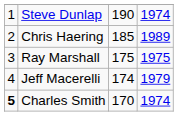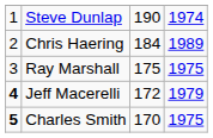 <table class="wikitable">
 <tr>
 </tr>
 <tr>
 <td>1</td>
 <td><a href='#'>Steve Dunlap</a></td>
 <td>190</td>
 <td><a href='#'>1974</a></td>
 </tr>
 <tr>
 <td>2</td>
 <td>Chris Haering</td>
-<td>185</td>
+<td>184</td>
 <td><a href='#'>1989</a></td>
 </tr>
 <tr>
 <td>3</td>
 <td>Ray Marshall</td>
 <td>175</td>
 <td><a href='#'>1975</a></td>
 </tr>
 <tr>
-<td>4</td>
+<td><strong>4</strong></td>
 <td>Jeff Macerelli</td>
-<td>174</td>
+<td>172</td>
 <td><a href='#'>1979</a></td>
 </tr>
 <tr>
 <td><strong>5</strong></td>
 <td>Charles Smith</td>
 <td>170</td>
-<td><a href='#'>1974</a></td>
+<td><a href='#'>1975</a></td>
 </tr>
 </table>
